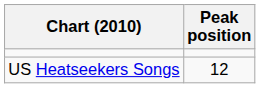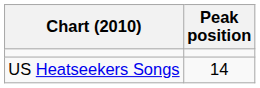 <table class="wikitable sortable">
 <tr>
 <th scope="col">Chart (2010)</th>
 <th scope="col">Peak<br>position</th>
 </tr>
 <tr>
 <td></td>
 </tr>
 <tr>
 <td>US <a href='#'>Heatseekers Songs</a></td>
-<td style="text-align:center;">12</td>
+<td style="text-align:center;">14</td>
 </tr>
 </table>
